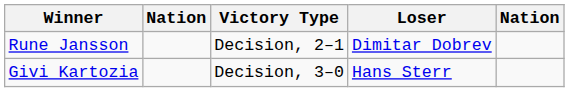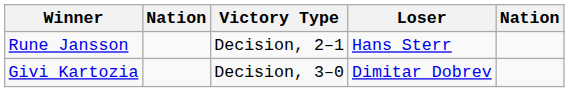 <table class="wikitable sortable" style="text-align:left;">
 <tr>
 <th>Winner</th>
 <th>Nation</th>
 <th>Victory Type</th>
 <th>Loser</th>
 <th>Nation</th>
 </tr>
 <tr>
 <td><a href='#'>Rune Jansson</a></td>
 <td></td>
 <td>Decision, 2–1</td>
-<td><a href='#'>Dimitar Dobrev</a></td>
+<td><a href='#'>Hans Sterr</a></td>
 <td></td>
 </tr>
 <tr>
 <td><a href='#'>Givi Kartozia</a></td>
 <td></td>
 <td>Decision, 3–0</td>
-<td><a href='#'>Hans Sterr</a></td>
+<td><a href='#'>Dimitar Dobrev</a></td>
 <td></td>
 </tr>
 </table>
